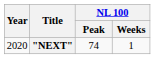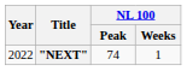 <table class="wikitable plainrowheaders" style="text-align:center">
 <tr>
 <th rowspan="2">Year</th>
 <th rowspan="2">Title</th>
 <th colspan="2"><a href='#'>NL 100</a><br></th>
 </tr>
 <tr>
 <th width="50">Peak</th>
 <th width="50">Weeks</th>
 </tr>
 <tr>
-<td>2020</td>
+<td>2022</td>
 <th scope="row">"NEXT"</th>
 <td>74</td>
 <td>1</td>
 </tr>
 </table>
